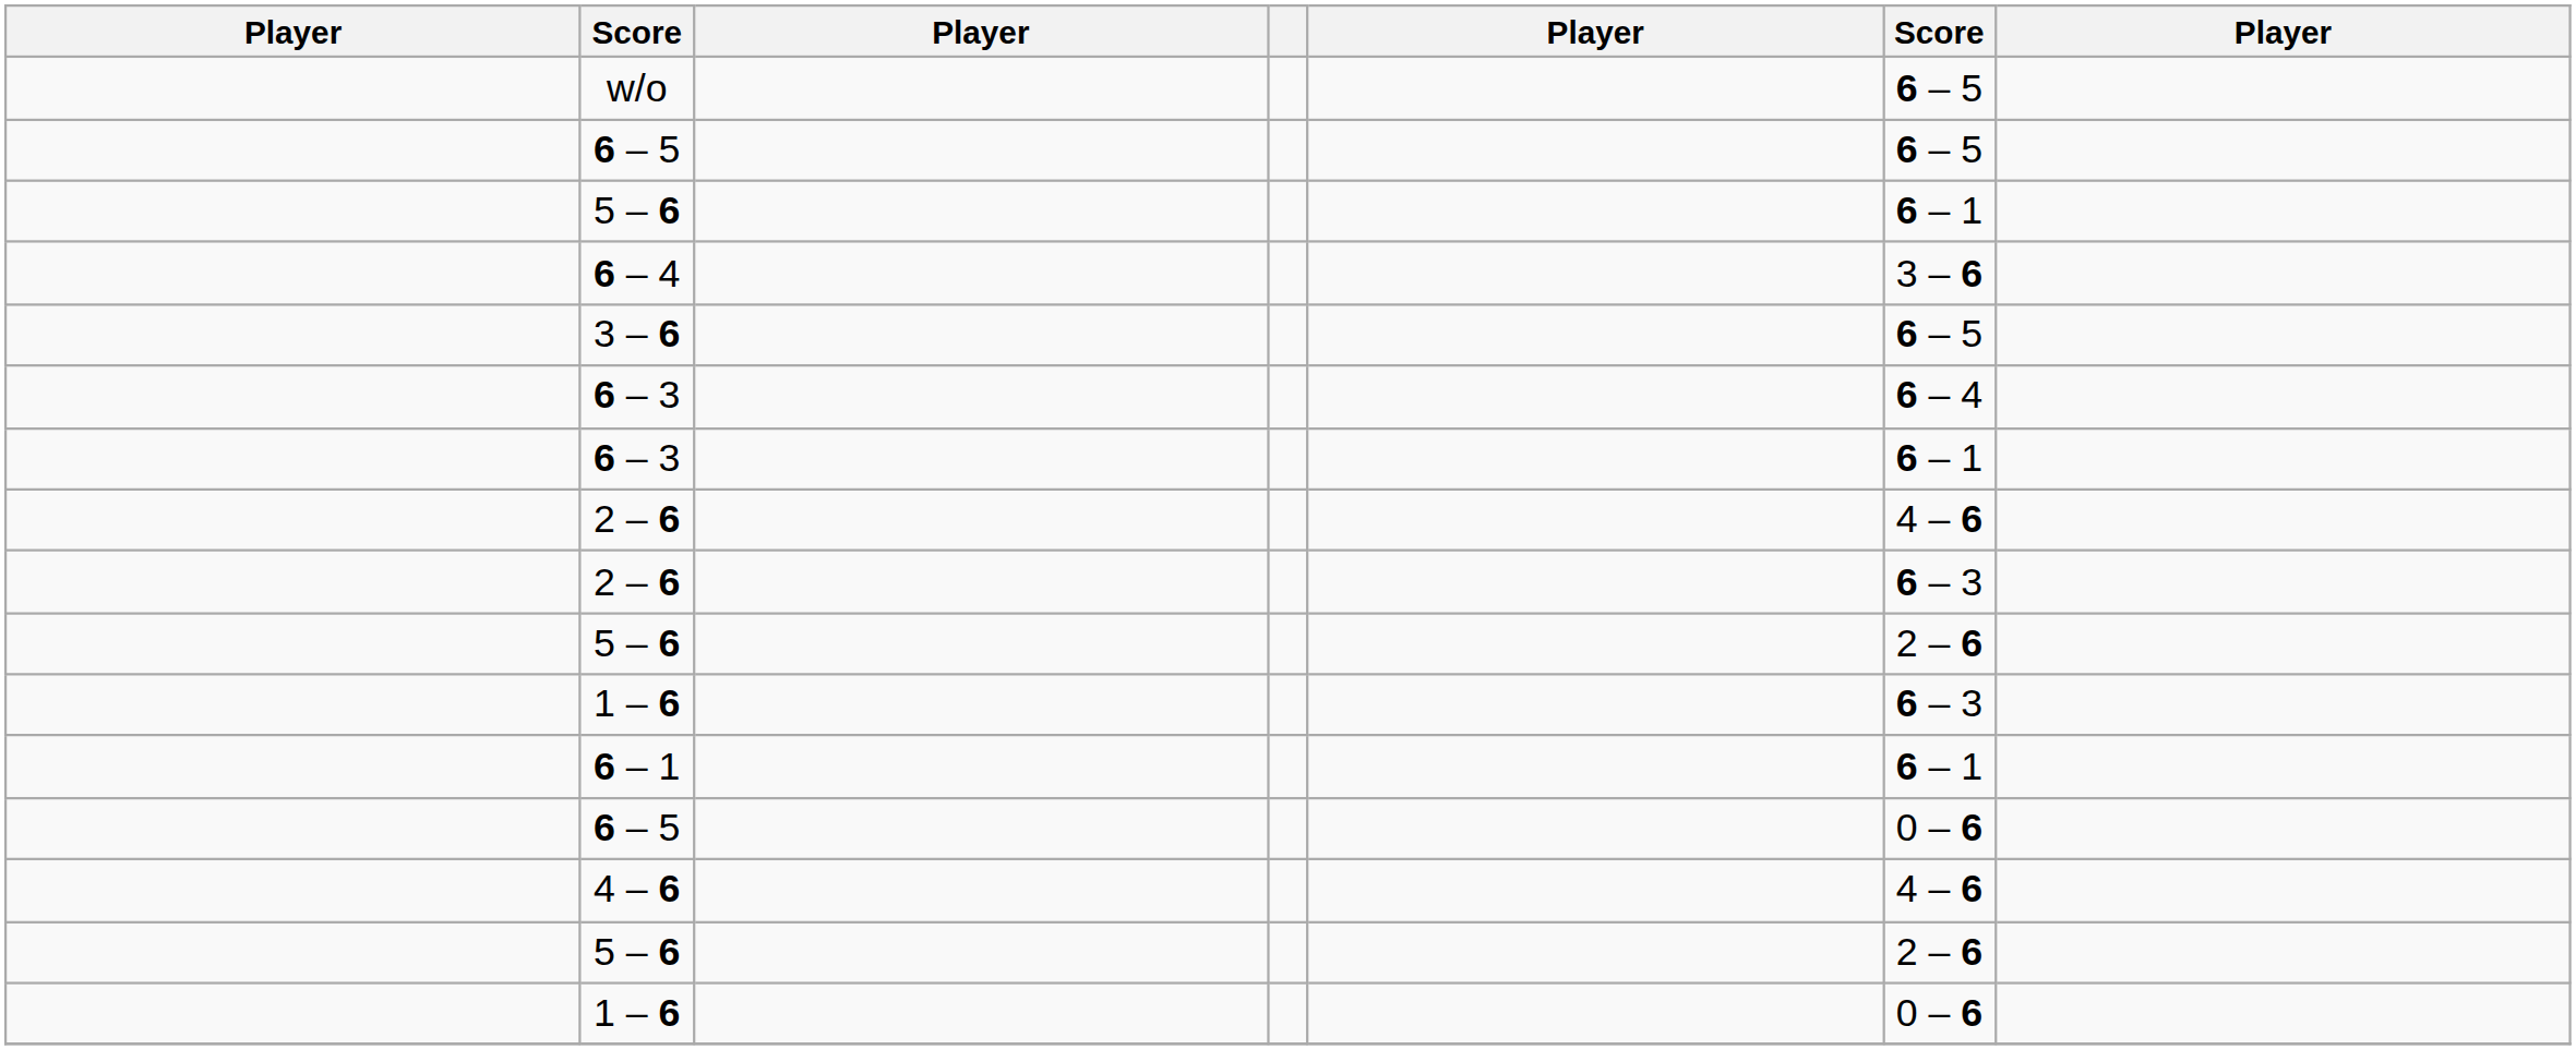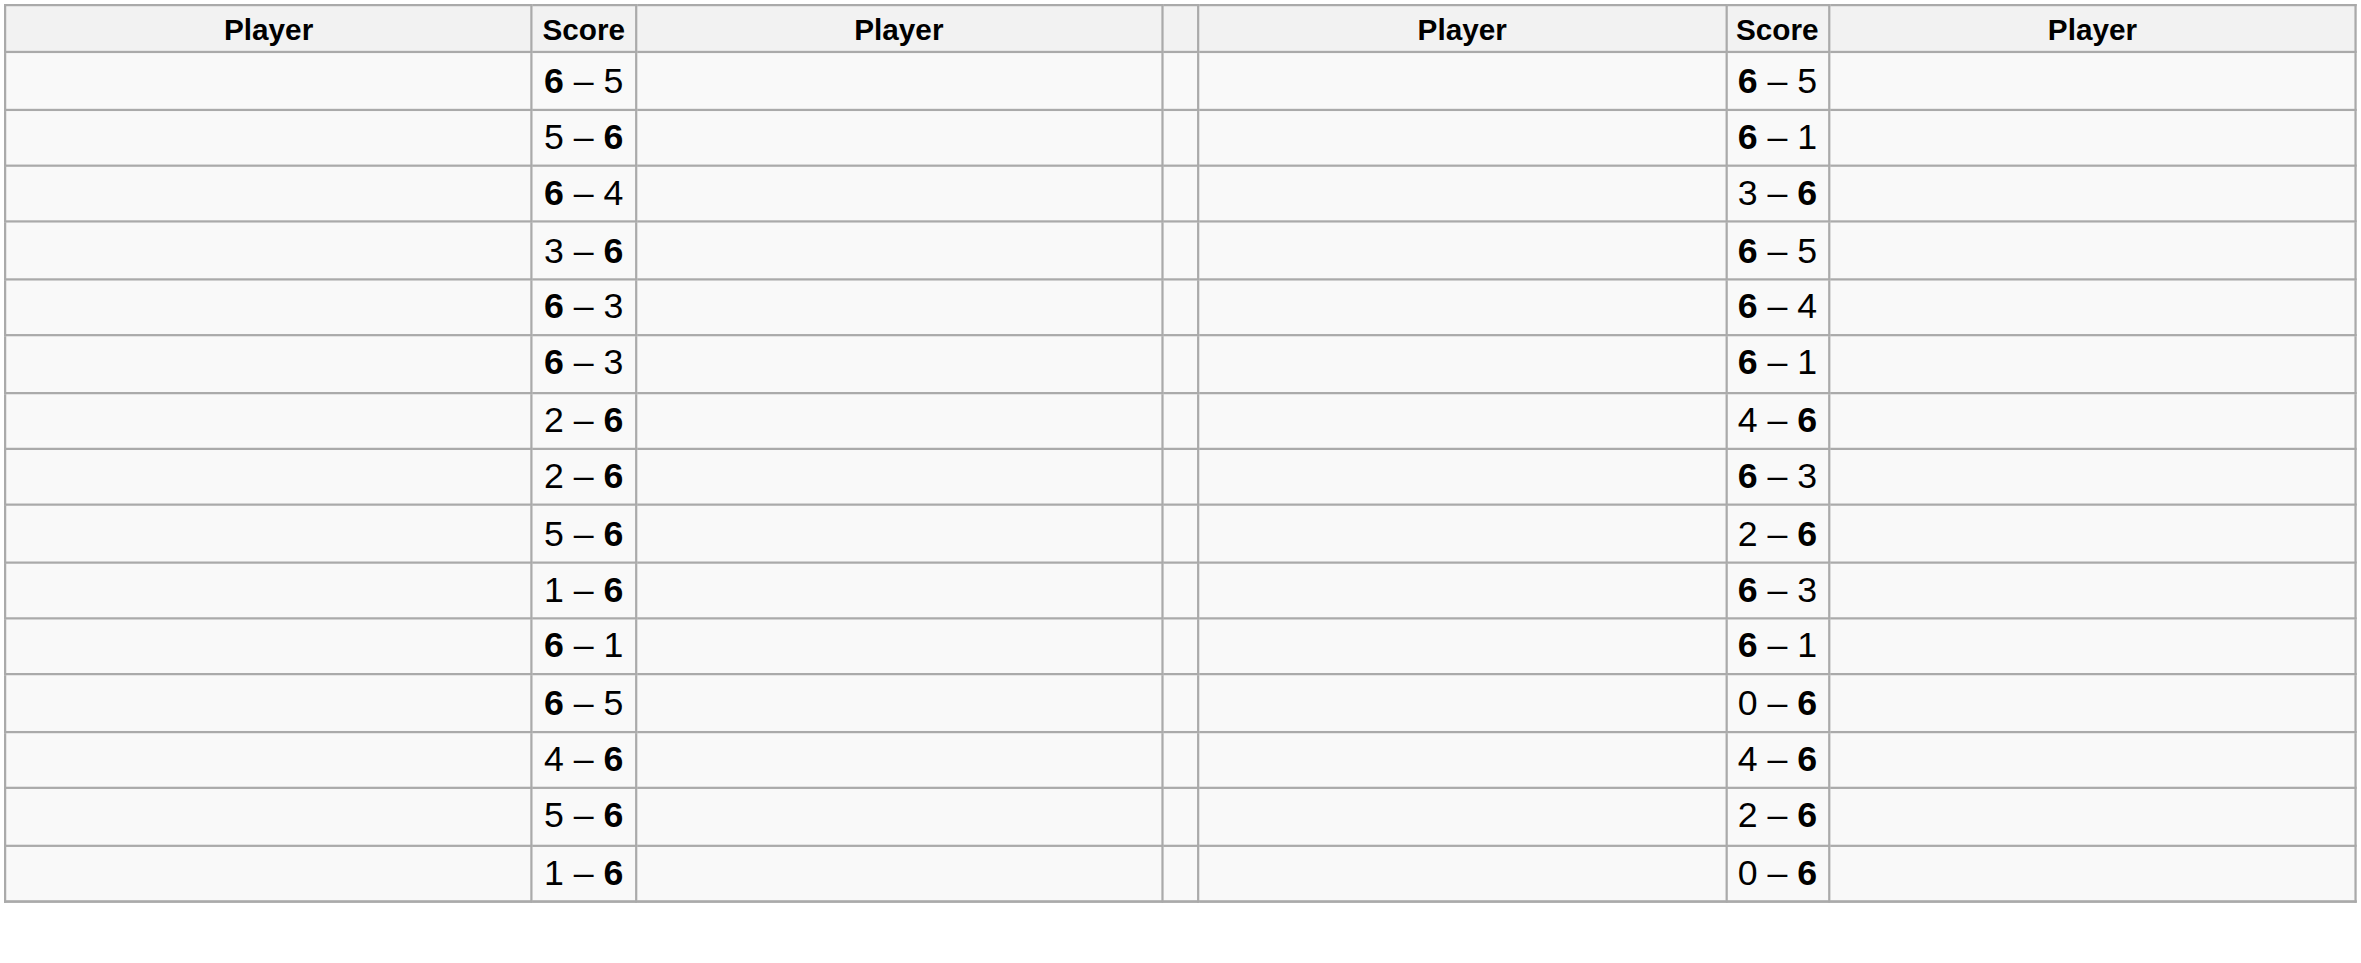 <table class="wikitable">
 <tr style="font-size:10pt;font-weight:bold">
 <th width=230>Player</th>
 <th width=40>Score</th>
 <th width=230>Player</th>
 <th width=10></th>
 <th width=230>Player</th>
 <th width=40>Score</th>
 <th width=230>Player</th>
-</tr>
-<tr>
-<td align=right></td>
-<td align=center>w/o</td>
-<td></td>
-<td></td>
-<td align=right></td>
-<td align=center><strong>6</strong> – 5</td>
-<td></td>
 </tr>
 <tr>
 <td align=right></td>
 <td align=center><strong>6</strong> – 5</td>
 <td></td>
 <td></td>
 <td align=right></td>
 <td align=center><strong>6</strong> – 5</td>
 <td></td>
 </tr>
 <tr>
 <td align=right></td>
 <td align=center>5 – <strong>6</strong></td>
 <td></td>
 <td></td>
 <td align=right></td>
 <td align=center><strong>6</strong> – 1</td>
 <td></td>
 </tr>
 <tr>
 <td align=right></td>
 <td align=center><strong>6</strong> – 4</td>
 <td></td>
 <td></td>
 <td align=right></td>
 <td align=center>3 – <strong>6</strong></td>
 <td></td>
 </tr>
 <tr>
 <td align=right></td>
 <td align=center>3 – <strong>6</strong></td>
 <td></td>
 <td></td>
 <td align=right></td>
 <td align=center><strong>6</strong> – 5</td>
 <td></td>
 </tr>
 <tr>
 <td align=right></td>
 <td align=center><strong>6</strong> – 3</td>
 <td></td>
 <td></td>
 <td align=right></td>
 <td align=center><strong>6</strong> – 4</td>
 <td></td>
 </tr>
 <tr>
 <td align=right></td>
 <td align=center><strong>6</strong> – 3</td>
 <td></td>
 <td></td>
 <td align=right></td>
 <td align=center><strong>6</strong> – 1</td>
 <td></td>
 </tr>
 <tr>
 <td align=right></td>
 <td align=center>2 – <strong>6</strong></td>
 <td></td>
 <td></td>
 <td align=right></td>
 <td align=center>4 – <strong>6</strong></td>
 <td></td>
 </tr>
 <tr>
 <td align=right></td>
 <td align=center>2 – <strong>6</strong></td>
 <td></td>
 <td></td>
 <td align=right></td>
 <td align=center><strong>6</strong> – 3</td>
 <td></td>
 </tr>
 <tr>
 <td align=right></td>
 <td align=center>5 – <strong>6</strong></td>
 <td></td>
 <td></td>
 <td align=right></td>
 <td align=center>2 – <strong>6</strong></td>
 <td></td>
 </tr>
 <tr>
 <td align=right></td>
 <td align=center>1 – <strong>6</strong></td>
 <td></td>
 <td></td>
 <td align=right></td>
 <td align=center><strong>6</strong> – 3</td>
 <td></td>
 </tr>
 <tr>
 <td align=right></td>
 <td align=center><strong>6</strong> – 1</td>
 <td></td>
 <td></td>
 <td align=right></td>
 <td align=center><strong>6</strong> – 1</td>
 <td></td>
 </tr>
 <tr>
 <td align=right></td>
 <td align=center><strong>6</strong> – 5</td>
 <td></td>
 <td></td>
 <td align=right></td>
 <td align=center>0 – <strong>6</strong></td>
 <td></td>
 </tr>
 <tr>
 <td align=right></td>
 <td align=center>4 – <strong>6</strong></td>
 <td></td>
 <td></td>
 <td align=right></td>
 <td align=center>4 – <strong>6</strong></td>
 <td></td>
 </tr>
 <tr>
 <td align=right></td>
 <td align=center>5 – <strong>6</strong></td>
 <td></td>
 <td></td>
 <td align=right></td>
 <td align=center>2 – <strong>6</strong></td>
 <td></td>
 </tr>
 <tr>
 <td align=right></td>
 <td align=center>1 – <strong>6</strong></td>
 <td></td>
 <td></td>
 <td align=right></td>
 <td align=center>0 – <strong>6</strong></td>
 <td></td>
 </tr>
 <tr>
 </tr>
 </table>
